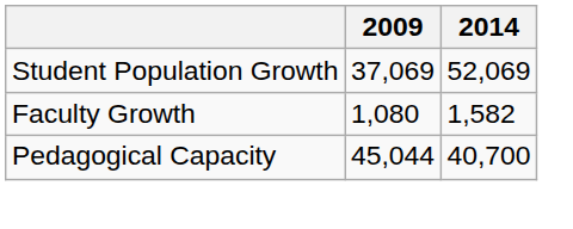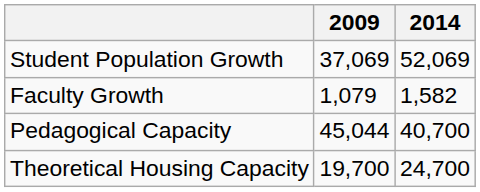 <table class="wikitable">
 <tr>
 <th></th>
 <th>2009</th>
 <th>2014</th>
 </tr>
 <tr>
 <td>Student Population Growth</td>
 <td>37,069</td>
 <td>52,069</td>
 </tr>
 <tr>
 <td>Faculty Growth</td>
-<td>1,080</td>
+<td>1,079</td>
 <td>1,582</td>
 </tr>
 <tr>
 <td>Pedagogical Capacity</td>
 <td>45,044</td>
 <td>40,700</td>
 </tr>
+<tr>
+<td>Theoretical Housing Capacity</td>
+<td>19,700</td>
+<td>24,700</td>
+</tr>
 </table>
